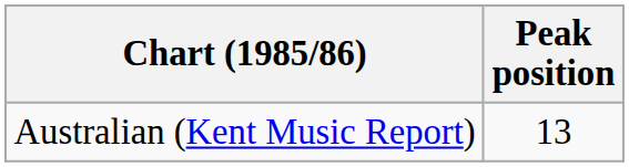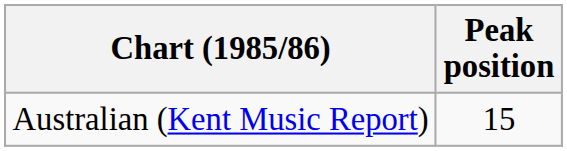 <table class="wikitable">
 <tr>
 <th>Chart (1985/86)</th>
 <th>Peak<br>position</th>
 </tr>
 <tr>
 <td>Australian (<a href='#'>Kent Music Report</a>)</td>
-<td align="center">13</td>
+<td align="center">15</td>
 </tr>
 </table>
